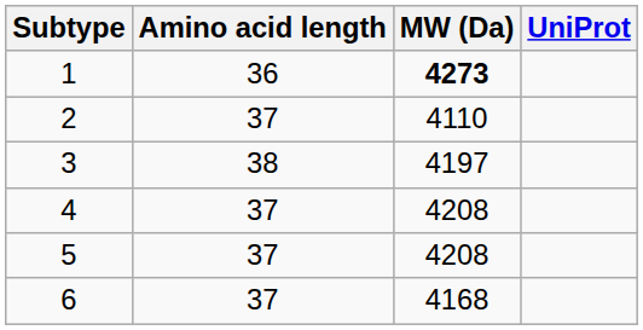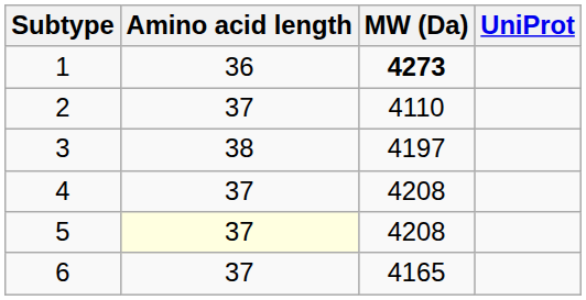 <table class="wikitable" style="text-align:center">
 <tr>
 <th>Subtype</th>
 <th>Amino acid length</th>
 <th>MW (Da)</th>
 <th><a href='#'>UniProt</a></th>
 </tr>
 <tr>
 <td>1</td>
 <td>36</td>
 <td><strong>4273</strong></td>
 <td></td>
 </tr>
 <tr>
 <td>2</td>
 <td>37</td>
 <td>4110</td>
 <td></td>
 </tr>
 <tr>
 <td>3</td>
 <td>38</td>
 <td>4197</td>
 <td></td>
 </tr>
 <tr>
 <td>4</td>
 <td>37</td>
 <td>4208</td>
 <td></td>
 </tr>
 <tr>
 <td>5</td>
-<td>37</td>
+<td style="background: lightyellow;">37</td>
 <td>4208</td>
 <td></td>
 </tr>
 <tr>
 <td>6</td>
 <td>37</td>
-<td>4168</td>
+<td>4165</td>
 <td></td>
 </tr>
 </table>
